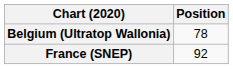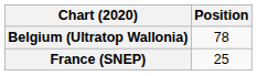 <table class="wikitable sortable plainrowheaders" style="text-align:center">
 <tr>
 <th scope="col">Chart (2020)</th>
 <th scope="col">Position</th>
 </tr>
 <tr>
 <th scope="row">Belgium (Ultratop Wallonia)</th>
 <td>78</td>
 </tr>
 <tr>
 <th scope="row">France (SNEP)</th>
-<td>92</td>
+<td>25</td>
 </tr>
 </table>
